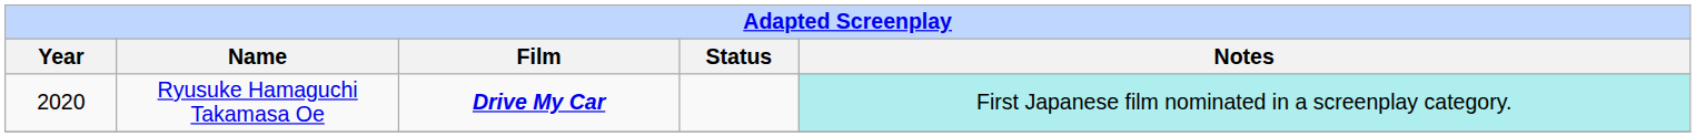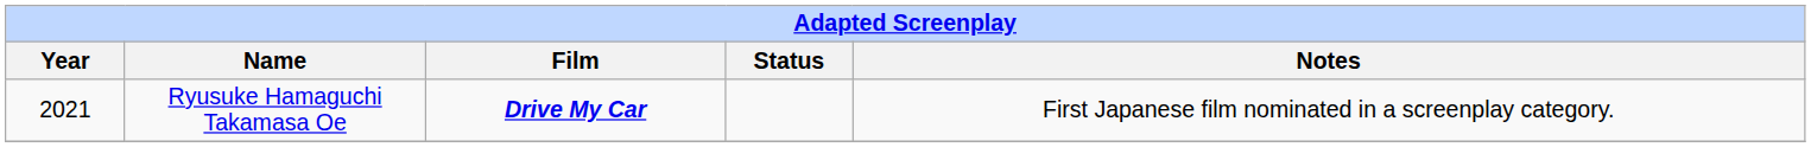 <table class="wikitable" style="text-align: center">
 <tr style="background:#bfd7ff;">
 <td colspan="6" style="text-align:center;"><strong><a href='#'>Adapted Screenplay</a></strong></td>
 </tr>
 <tr style="background:#ebf5ff;">
 <th style="width:075px;">Year</th>
 <th style="width:200px;">Name</th>
 <th style="width:200px;">Film</th>
 <th style="width:080px;">Status</th>
 <th style="width:650px;">Notes</th>
 </tr>
 <tr>
-<td>2020</td>
+<td>2021</td>
 <td><a href='#'>Ryusuke Hamaguchi</a><br><a href='#'>Takamasa Oe</a></td>
 <td><strong><em><a href='#'>Drive My Car</a></em></strong></td>
 <td></td>
-<td style="background: paleturquoise;">First Japanese film nominated in a screenplay category.</td>
+<td>First Japanese film nominated in a screenplay category.</td>
 </tr>
 <tr>
 </tr>
 </table>
